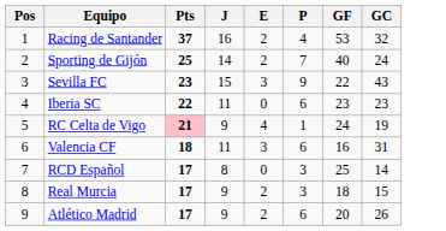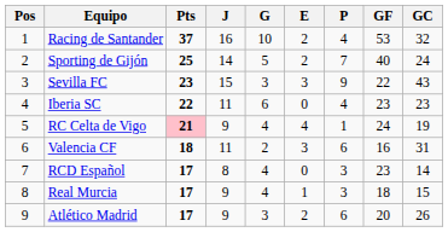 <table class="wikitable sortable" style="text-align: center;">
 <tr>
 <th width="38" align="center">Pos</th>
 <th align="center">Equipo</th>
 <th width="38" align="center">Pts</th>
 <th width="38" align="center">J</th>
+<th width="38" align="center">G</th>
 <th width="38" align="center">E</th>
 <th width="38" align="center">P</th>
 <th width="38" align="center">GF</th>
 <th width="38" align="center">GC</th>
 </tr>
 <tr align="center">
 <td>1</td>
 <td align="left"><a href='#'>Racing de Santander</a></td>
 <td><strong>37</strong></td>
 <td>16</td>
+<td>10</td>
 <td>2</td>
 <td>4</td>
 <td>53</td>
 <td>32</td>
 </tr>
 <tr align="center">
 <td>2</td>
 <td align="left"><a href='#'>Sporting de Gijón</a></td>
 <td><strong>25</strong></td>
 <td>14</td>
+<td>5</td>
 <td>2</td>
 <td>7</td>
 <td>40</td>
 <td>24</td>
 </tr>
 <tr align="center">
 <td>3</td>
 <td align="left"><a href='#'>Sevilla FC</a></td>
 <td><strong>23</strong></td>
 <td>15</td>
 <td>3</td>
+<td>3</td>
 <td>9</td>
 <td>22</td>
 <td>43</td>
 </tr>
 <tr align="center">
 <td>4</td>
 <td align="left"><a href='#'>Iberia SC</a></td>
 <td><strong>22</strong></td>
 <td>11</td>
+<td>6</td>
 <td>0</td>
-<td>6</td>
+<td>4</td>
 <td>23</td>
 <td>23</td>
 </tr>
 <tr align="center">
 <td>5</td>
 <td align="left"><a href='#'>RC Celta de Vigo</a></td>
 <td style="background: pink;"><strong>21</strong></td>
 <td>9</td>
+<td>4</td>
 <td>4</td>
 <td>1</td>
 <td>24</td>
 <td>19</td>
 </tr>
 <tr align="center">
 <td>6</td>
 <td align="left"><a href='#'>Valencia CF</a></td>
 <td><strong>18</strong></td>
 <td>11</td>
+<td>2</td>
 <td>3</td>
 <td>6</td>
 <td>16</td>
 <td>31</td>
 </tr>
 <tr align="center">
 <td>7</td>
 <td align="left"><a href='#'>RCD Español</a></td>
 <td><strong>17</strong></td>
 <td>8</td>
+<td>4</td>
 <td>0</td>
 <td>3</td>
-<td>25</td>
+<td>23</td>
 <td>14</td>
 </tr>
 <tr align="center">
 <td>8</td>
 <td align="left"><a href='#'>Real Murcia</a></td>
 <td><strong>17</strong></td>
 <td>9</td>
-<td>2</td>
+<td>4</td>
+<td>1</td>
 <td>3</td>
 <td>18</td>
 <td>15</td>
 </tr>
 <tr align="center">
 <td>9</td>
 <td align="left"><a href='#'>Atlético Madrid</a></td>
 <td><strong>17</strong></td>
 <td>9</td>
+<td>3</td>
 <td>2</td>
 <td>6</td>
 <td>20</td>
 <td>26</td>
 </tr>
 </table>
